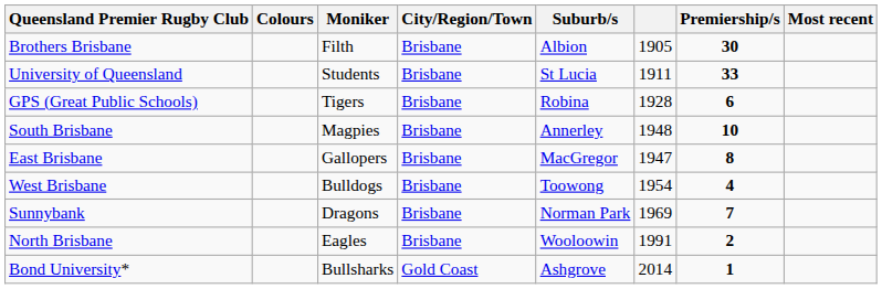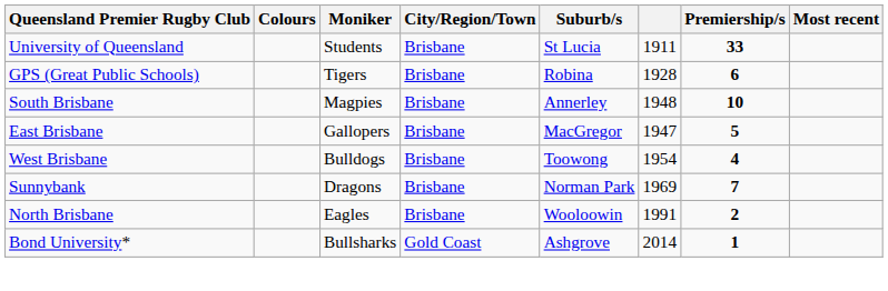 <table class="wikitable sortable" style="text-align:left;font-size:90%;">
 <tr>
 <th>Queensland Premier Rugby Club</th>
 <th class=unsortable>Colours</th>
 <th>Moniker</th>
 <th>City/Region/Town</th>
 <th>Suburb/s</th>
 <th></th>
 <th>Premiership/s</th>
 <th>Most recent</th>
-</tr>
-<tr>
-<td><a href='#'>Brothers Brisbane</a></td>
-<td align=center></td>
-<td>Filth</td>
-<td><a href='#'>Brisbane</a></td>
-<td><a href='#'>Albion</a></td>
-<td align=center>1905</td>
-<td align=center><strong>30</strong></td>
-<td align=center></td>
 </tr>
 <tr>
 <td><a href='#'>University of Queensland</a></td>
 <td align=center></td>
 <td>Students</td>
 <td><a href='#'>Brisbane</a></td>
 <td><a href='#'>St Lucia</a></td>
 <td align=center>1911</td>
 <td align=center><strong>33</strong></td>
 <td align=center></td>
 </tr>
 <tr>
 <td><a href='#'>GPS (Great Public Schools)</a></td>
 <td align=center></td>
 <td>Tigers</td>
 <td><a href='#'>Brisbane</a></td>
 <td><a href='#'>Robina</a></td>
 <td align=center>1928</td>
 <td align=center><strong>6</strong></td>
 <td align=center></td>
 </tr>
 <tr>
 <td><a href='#'>South Brisbane</a></td>
 <td align=center></td>
 <td>Magpies</td>
 <td><a href='#'>Brisbane</a></td>
 <td><a href='#'>Annerley</a></td>
 <td align=center>1948</td>
 <td align=center><strong>10</strong></td>
 <td align=center></td>
 </tr>
 <tr>
 <td><a href='#'>East Brisbane</a></td>
 <td align=center></td>
 <td>Gallopers</td>
 <td><a href='#'>Brisbane</a></td>
 <td><a href='#'>MacGregor</a></td>
 <td align=center>1947</td>
-<td align=center><strong>8</strong></td>
+<td align=center><strong>5</strong></td>
 <td align=center></td>
 </tr>
 <tr>
 <td><a href='#'>West Brisbane</a></td>
 <td align=center></td>
 <td>Bulldogs</td>
 <td><a href='#'>Brisbane</a></td>
 <td><a href='#'>Toowong</a></td>
 <td align=center>1954</td>
 <td align=center><strong>4</strong></td>
 <td align=center></td>
 </tr>
 <tr>
 <td><a href='#'>Sunnybank</a></td>
 <td align=center></td>
 <td>Dragons</td>
 <td><a href='#'>Brisbane</a></td>
 <td><a href='#'>Norman Park</a></td>
 <td align=center>1969</td>
 <td align=center><strong>7</strong></td>
 <td align=center></td>
 </tr>
 <tr>
 <td><a href='#'>North Brisbane</a></td>
 <td align=center></td>
 <td>Eagles</td>
 <td><a href='#'>Brisbane</a></td>
 <td><a href='#'>Wooloowin</a></td>
 <td align=center>1991</td>
 <td align=center><strong>2</strong></td>
 <td align=center></td>
 </tr>
 <tr>
 <td><a href='#'>Bond University</a>*</td>
 <td align=center></td>
 <td>Bullsharks</td>
 <td><a href='#'>Gold Coast</a></td>
 <td><a href='#'>Ashgrove</a></td>
 <td align=center>2014</td>
 <td align=center><strong>1</strong></td>
 <td align=center></td>
 </tr>
 </table>
